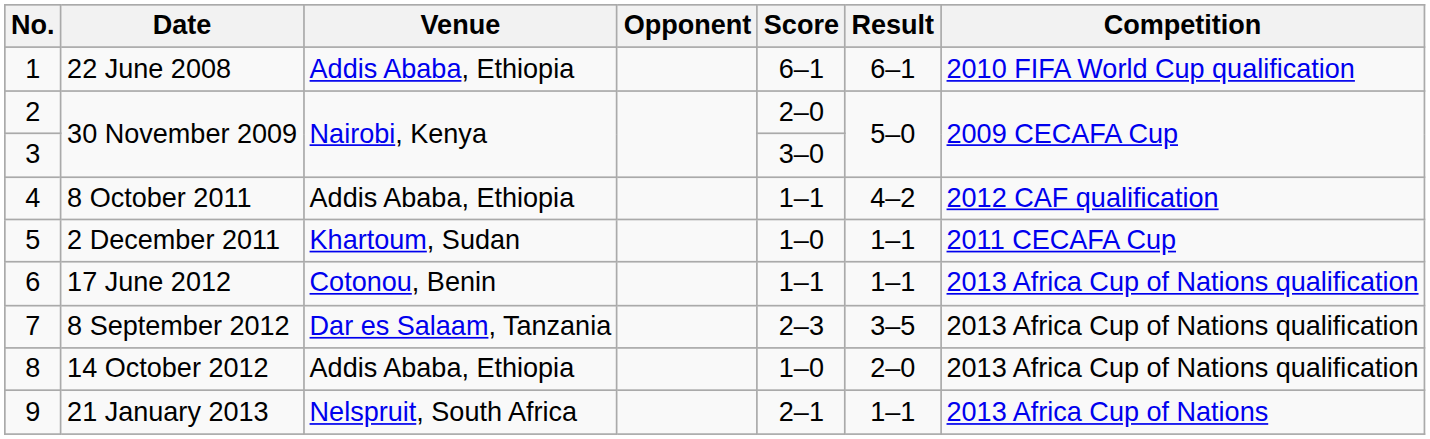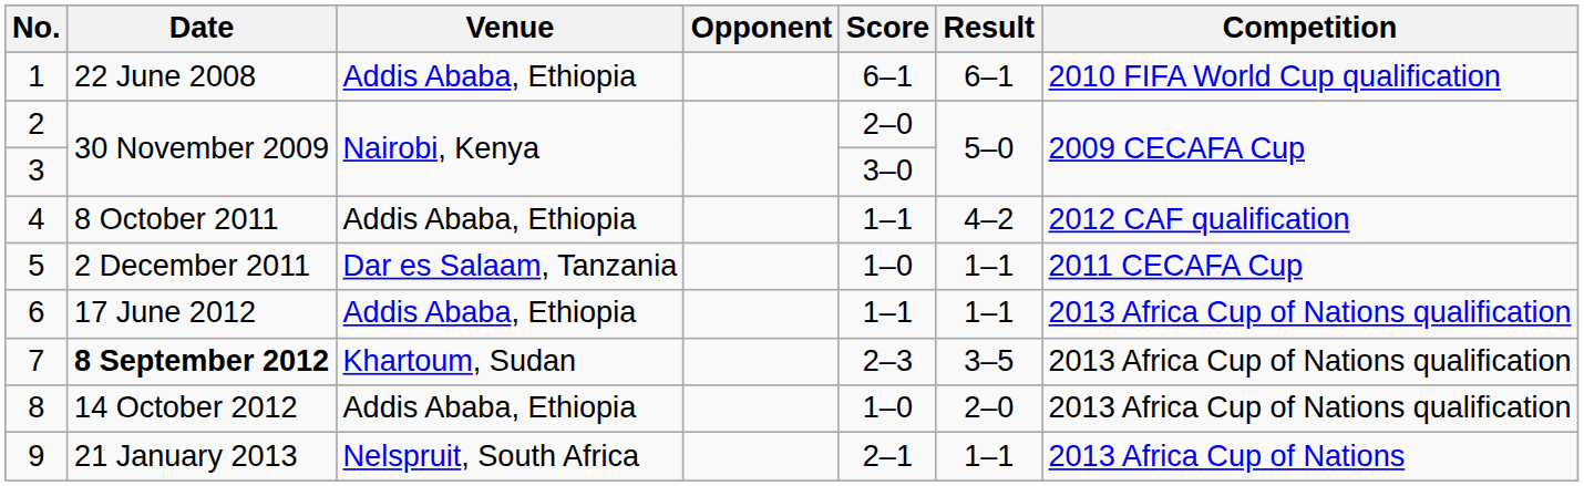 <table class="wikitable sortable">
 <tr>
 <th scope="col">No.</th>
 <th scope="col">Date</th>
 <th scope="col">Venue</th>
 <th scope="col">Opponent</th>
 <th scope="col">Score</th>
 <th scope="col">Result</th>
 <th scope="col">Competition</th>
 </tr>
 <tr>
 <td align="center">1</td>
 <td>22 June 2008</td>
 <td><a href='#'>Addis Ababa</a>, Ethiopia</td>
 <td></td>
 <td align="center">6–1</td>
 <td align="center">6–1</td>
 <td><a href='#'>2010 FIFA World Cup qualification</a></td>
 </tr>
 <tr>
 <td align="center">2</td>
 <td rowspan="2">30 November 2009</td>
 <td rowspan="2"><a href='#'>Nairobi</a>, Kenya</td>
 <td rowspan="2"></td>
 <td align="center">2–0</td>
 <td rowspan="2" style="text-align:center">5–0</td>
 <td rowspan="2"><a href='#'>2009 CECAFA Cup</a></td>
 </tr>
 <tr>
 <td align="center">3</td>
 <td align="center">3–0</td>
 </tr>
 <tr>
 <td align="center">4</td>
 <td>8 October 2011</td>
 <td>Addis Ababa, Ethiopia</td>
 <td></td>
 <td align="center">1–1</td>
 <td align="center">4–2</td>
 <td><a href='#'>2012 CAF qualification</a></td>
 </tr>
 <tr>
 <td align="center">5</td>
 <td>2 December 2011</td>
-<td><a href='#'>Khartoum</a>, Sudan</td>
+<td><a href='#'>Dar es Salaam</a>, Tanzania</td>
 <td></td>
 <td align="center">1–0</td>
 <td align="center">1–1</td>
 <td><a href='#'>2011 CECAFA Cup</a></td>
 </tr>
 <tr>
 <td align="center">6</td>
 <td>17 June 2012</td>
-<td><a href='#'>Cotonou</a>, Benin</td>
+<td><a href='#'>Addis Ababa</a>, Ethiopia</td>
 <td></td>
 <td align="center">1–1</td>
 <td align="center">1–1</td>
 <td><a href='#'>2013 Africa Cup of Nations qualification</a></td>
 </tr>
 <tr>
 <td align="center">7</td>
-<td>8 September 2012</td>
-<td><a href='#'>Dar es Salaam</a>, Tanzania</td>
+<td><strong>8 September 2012</strong></td>
+<td><a href='#'>Khartoum</a>, Sudan</td>
 <td></td>
 <td align="center">2–3</td>
 <td align="center">3–5</td>
 <td>2013 Africa Cup of Nations qualification</td>
 </tr>
 <tr>
 <td align="center">8</td>
 <td>14 October 2012</td>
 <td>Addis Ababa, Ethiopia</td>
 <td></td>
 <td align="center">1–0</td>
 <td align="center">2–0</td>
 <td>2013 Africa Cup of Nations qualification</td>
 </tr>
 <tr>
 <td align="center">9</td>
 <td>21 January 2013</td>
 <td><a href='#'>Nelspruit</a>, South Africa</td>
 <td></td>
 <td align="center">2–1</td>
 <td align="center">1–1</td>
 <td><a href='#'>2013 Africa Cup of Nations</a></td>
 </tr>
 </table>
